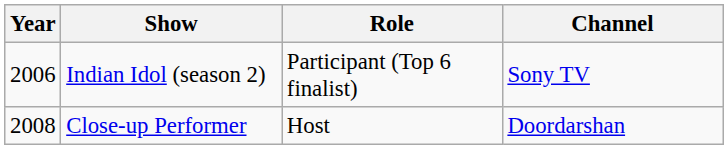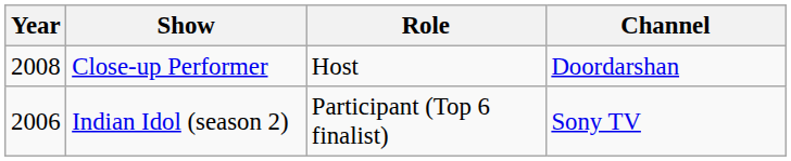 <table class="wikitable" style="font-size: 95%;">
 <tr>
 <th>Year</th>
 <th width=140>Show</th>
 <th width=140>Role</th>
 <th width=140>Channel</th>
 </tr>
 <tr>
+<td>2008</td>
+<td><a href='#'>Close-up Performer</a></td>
+<td>Host</td>
+<td><a href='#'>Doordarshan</a></td>
+</tr>
+<tr>
 <td>2006</td>
 <td><a href='#'>Indian Idol</a> (season 2)</td>
 <td>Participant (Top 6 finalist)</td>
 <td><a href='#'>Sony TV</a></td>
 </tr>
-<tr>
-<td>2008</td>
-<td><a href='#'>Close-up Performer</a></td>
-<td>Host</td>
-<td><a href='#'>Doordarshan</a></td>
-</tr>
 </table>
